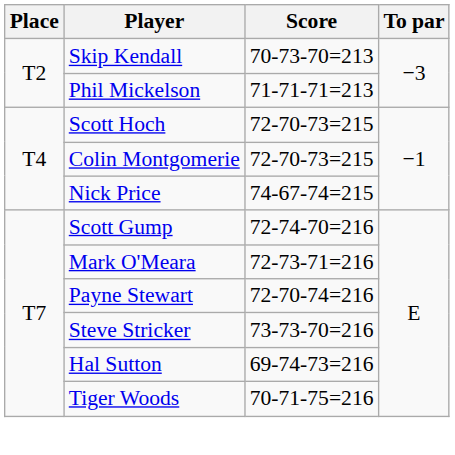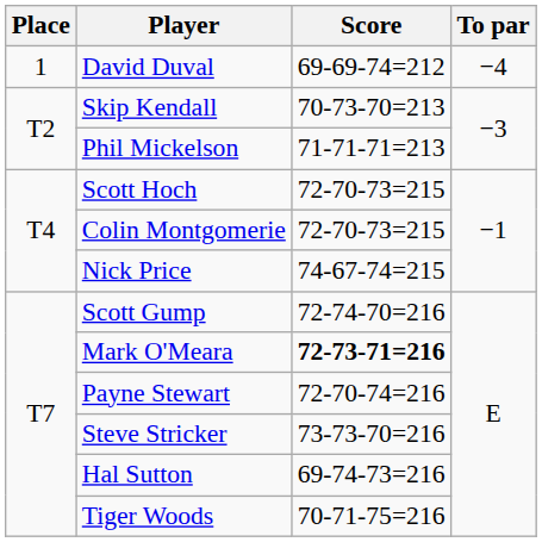 <table class="wikitable">
 <tr>
 <th>Place</th>
 <th>Player</th>
 <th>Score</th>
 <th>To par</th>
+</tr>
+<tr>
+<td align="center">1</td>
+<td> <a href='#'>David Duval</a></td>
+<td>69-69-74=212</td>
+<td align="center">−4</td>
 </tr>
 <tr>
 <td rowspan="2" align="center">T2</td>
 <td> <a href='#'>Skip Kendall</a></td>
 <td>70-73-70=213</td>
 <td rowspan="2" align="center">−3</td>
 </tr>
 <tr>
 <td> <a href='#'>Phil Mickelson</a></td>
 <td>71-71-71=213</td>
 </tr>
 <tr>
 <td rowspan="3" align="center">T4</td>
 <td> <a href='#'>Scott Hoch</a></td>
 <td>72-70-73=215</td>
 <td rowspan="3" align="center">−1</td>
 </tr>
 <tr>
 <td> <a href='#'>Colin Montgomerie</a></td>
 <td>72-70-73=215</td>
 </tr>
 <tr>
 <td> <a href='#'>Nick Price</a></td>
 <td>74-67-74=215</td>
 </tr>
 <tr>
 <td rowspan="6" align="center">T7</td>
 <td> <a href='#'>Scott Gump</a></td>
 <td>72-74-70=216</td>
 <td rowspan="6" align="center">E</td>
 </tr>
 <tr>
 <td> <a href='#'>Mark O'Meara</a></td>
-<td>72-73-71=216</td>
+<td><strong>72-73-71=216</strong></td>
 </tr>
 <tr>
 <td> <a href='#'>Payne Stewart</a></td>
 <td>72-70-74=216</td>
 </tr>
 <tr>
 <td> <a href='#'>Steve Stricker</a></td>
 <td>73-73-70=216</td>
 </tr>
 <tr>
 <td> <a href='#'>Hal Sutton</a></td>
 <td>69-74-73=216</td>
 </tr>
 <tr>
 <td> <a href='#'>Tiger Woods</a></td>
 <td>70-71-75=216</td>
 </tr>
 </table>
